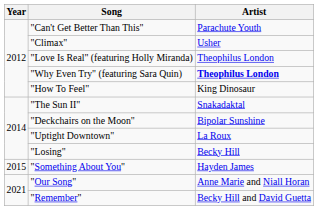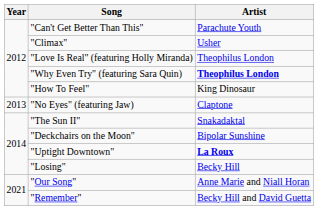 <table class="wikitable plainrowheaders">
 <tr>
 <th>Year</th>
 <th>Song</th>
 <th>Artist</th>
 </tr>
 <tr>
 <td rowspan="5">2012</td>
 <td>"Can't Get Better Than This"</td>
 <td><a href='#'>Parachute Youth</a></td>
 </tr>
 <tr>
 <td>"Climax"</td>
 <td><a href='#'>Usher</a></td>
 </tr>
 <tr>
 <td>"Love Is Real" (featuring Holly Miranda)</td>
 <td><a href='#'>Theophilus London</a></td>
 </tr>
 <tr>
 <td>"Why Even Try" (featuring Sara Quin)</td>
 <td><strong><a href='#'>Theophilus London</a></strong></td>
 </tr>
 <tr>
 <td>"How To Feel"</td>
 <td>King Dinosaur</td>
 </tr>
 <tr>
+<td>2013</td>
+<td>"No Eyes" (featuring Jaw)</td>
+<td><a href='#'>Claptone</a></td>
+</tr>
+<tr>
 <td rowspan="4">2014</td>
 <td>"The Sun II"</td>
 <td><a href='#'>Snakadaktal</a></td>
 </tr>
 <tr>
 <td>"Deckchairs on the Moon"</td>
 <td><a href='#'>Bipolar Sunshine</a></td>
 </tr>
 <tr>
 <td>"Uptight Downtown"</td>
-<td><a href='#'>La Roux</a></td>
+<td><strong><a href='#'>La Roux</a></strong></td>
 </tr>
 <tr>
 <td>"Losing"</td>
 <td><a href='#'>Becky Hill</a></td>
-</tr>
-<tr>
-<td>2015</td>
-<td>"<a href='#'>Something About You</a>"</td>
-<td><a href='#'>Hayden James</a></td>
 </tr>
 <tr>
 <td rowspan="2">2021</td>
 <td>"<a href='#'>Our Song</a>"</td>
 <td><a href='#'>Anne Marie</a> and <a href='#'>Niall Horan</a></td>
 </tr>
 <tr>
 <td>"<a href='#'>Remember</a>"</td>
 <td><a href='#'>Becky Hill</a> and <a href='#'>David Guetta</a></td>
 </tr>
 </table>
